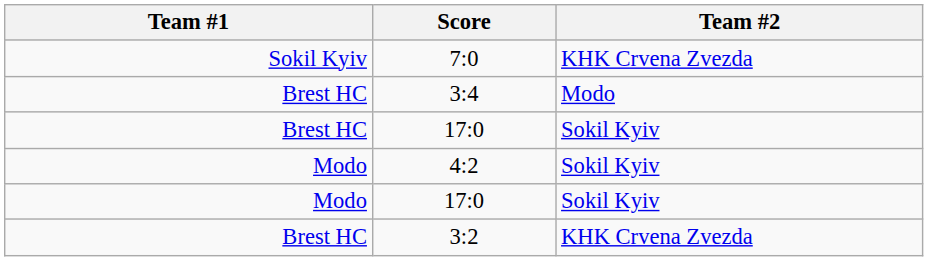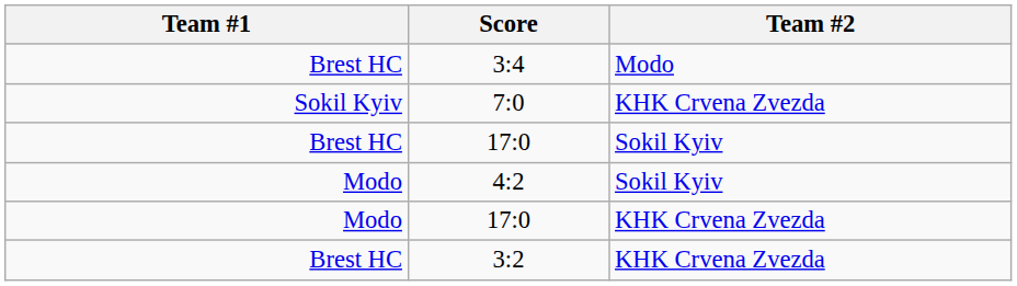 <table class="wikitable" style="text-align: center;">
 <tr>
 <th width=22%>Team #1</th>
 <th width=11%>Score</th>
 <th width=22%>Team #2</th>
 </tr>
 <tr>
+<td style="text-align: right;"><a href='#'>Brest HC</a> </td>
+<td>3:4</td>
+<td style="text-align: left;"> <a href='#'>Modo</a></td>
+</tr>
+<tr>
 <td style="text-align: right;"><a href='#'>Sokil Kyiv</a> </td>
 <td>7:0</td>
 <td style="text-align: left;"> <a href='#'>KHK Crvena Zvezda</a></td>
-</tr>
-<tr>
-<td style="text-align: right;"><a href='#'>Brest HC</a> </td>
-<td>3:4</td>
-<td style="text-align: left;"> <a href='#'>Modo</a></td>
 </tr>
 <tr>
 <td style="text-align: right;"><a href='#'>Brest HC</a> </td>
 <td>17:0</td>
 <td style="text-align: left;"> <a href='#'>Sokil Kyiv</a></td>
 </tr>
 <tr>
 <td style="text-align: right;"><a href='#'>Modo</a> </td>
 <td>4:2</td>
 <td style="text-align: left;"> <a href='#'>Sokil Kyiv</a></td>
 </tr>
 <tr>
 <td style="text-align: right;"><a href='#'>Modo</a> </td>
 <td>17:0</td>
-<td style="text-align: left;"> <a href='#'>Sokil Kyiv</a></td>
+<td style="text-align: left;"> <a href='#'>KHK Crvena Zvezda</a></td>
 </tr>
 <tr>
 <td style="text-align: right;"><a href='#'>Brest HC</a> </td>
 <td>3:2</td>
 <td style="text-align: left;"> <a href='#'>KHK Crvena Zvezda</a></td>
 </tr>
 </table>
